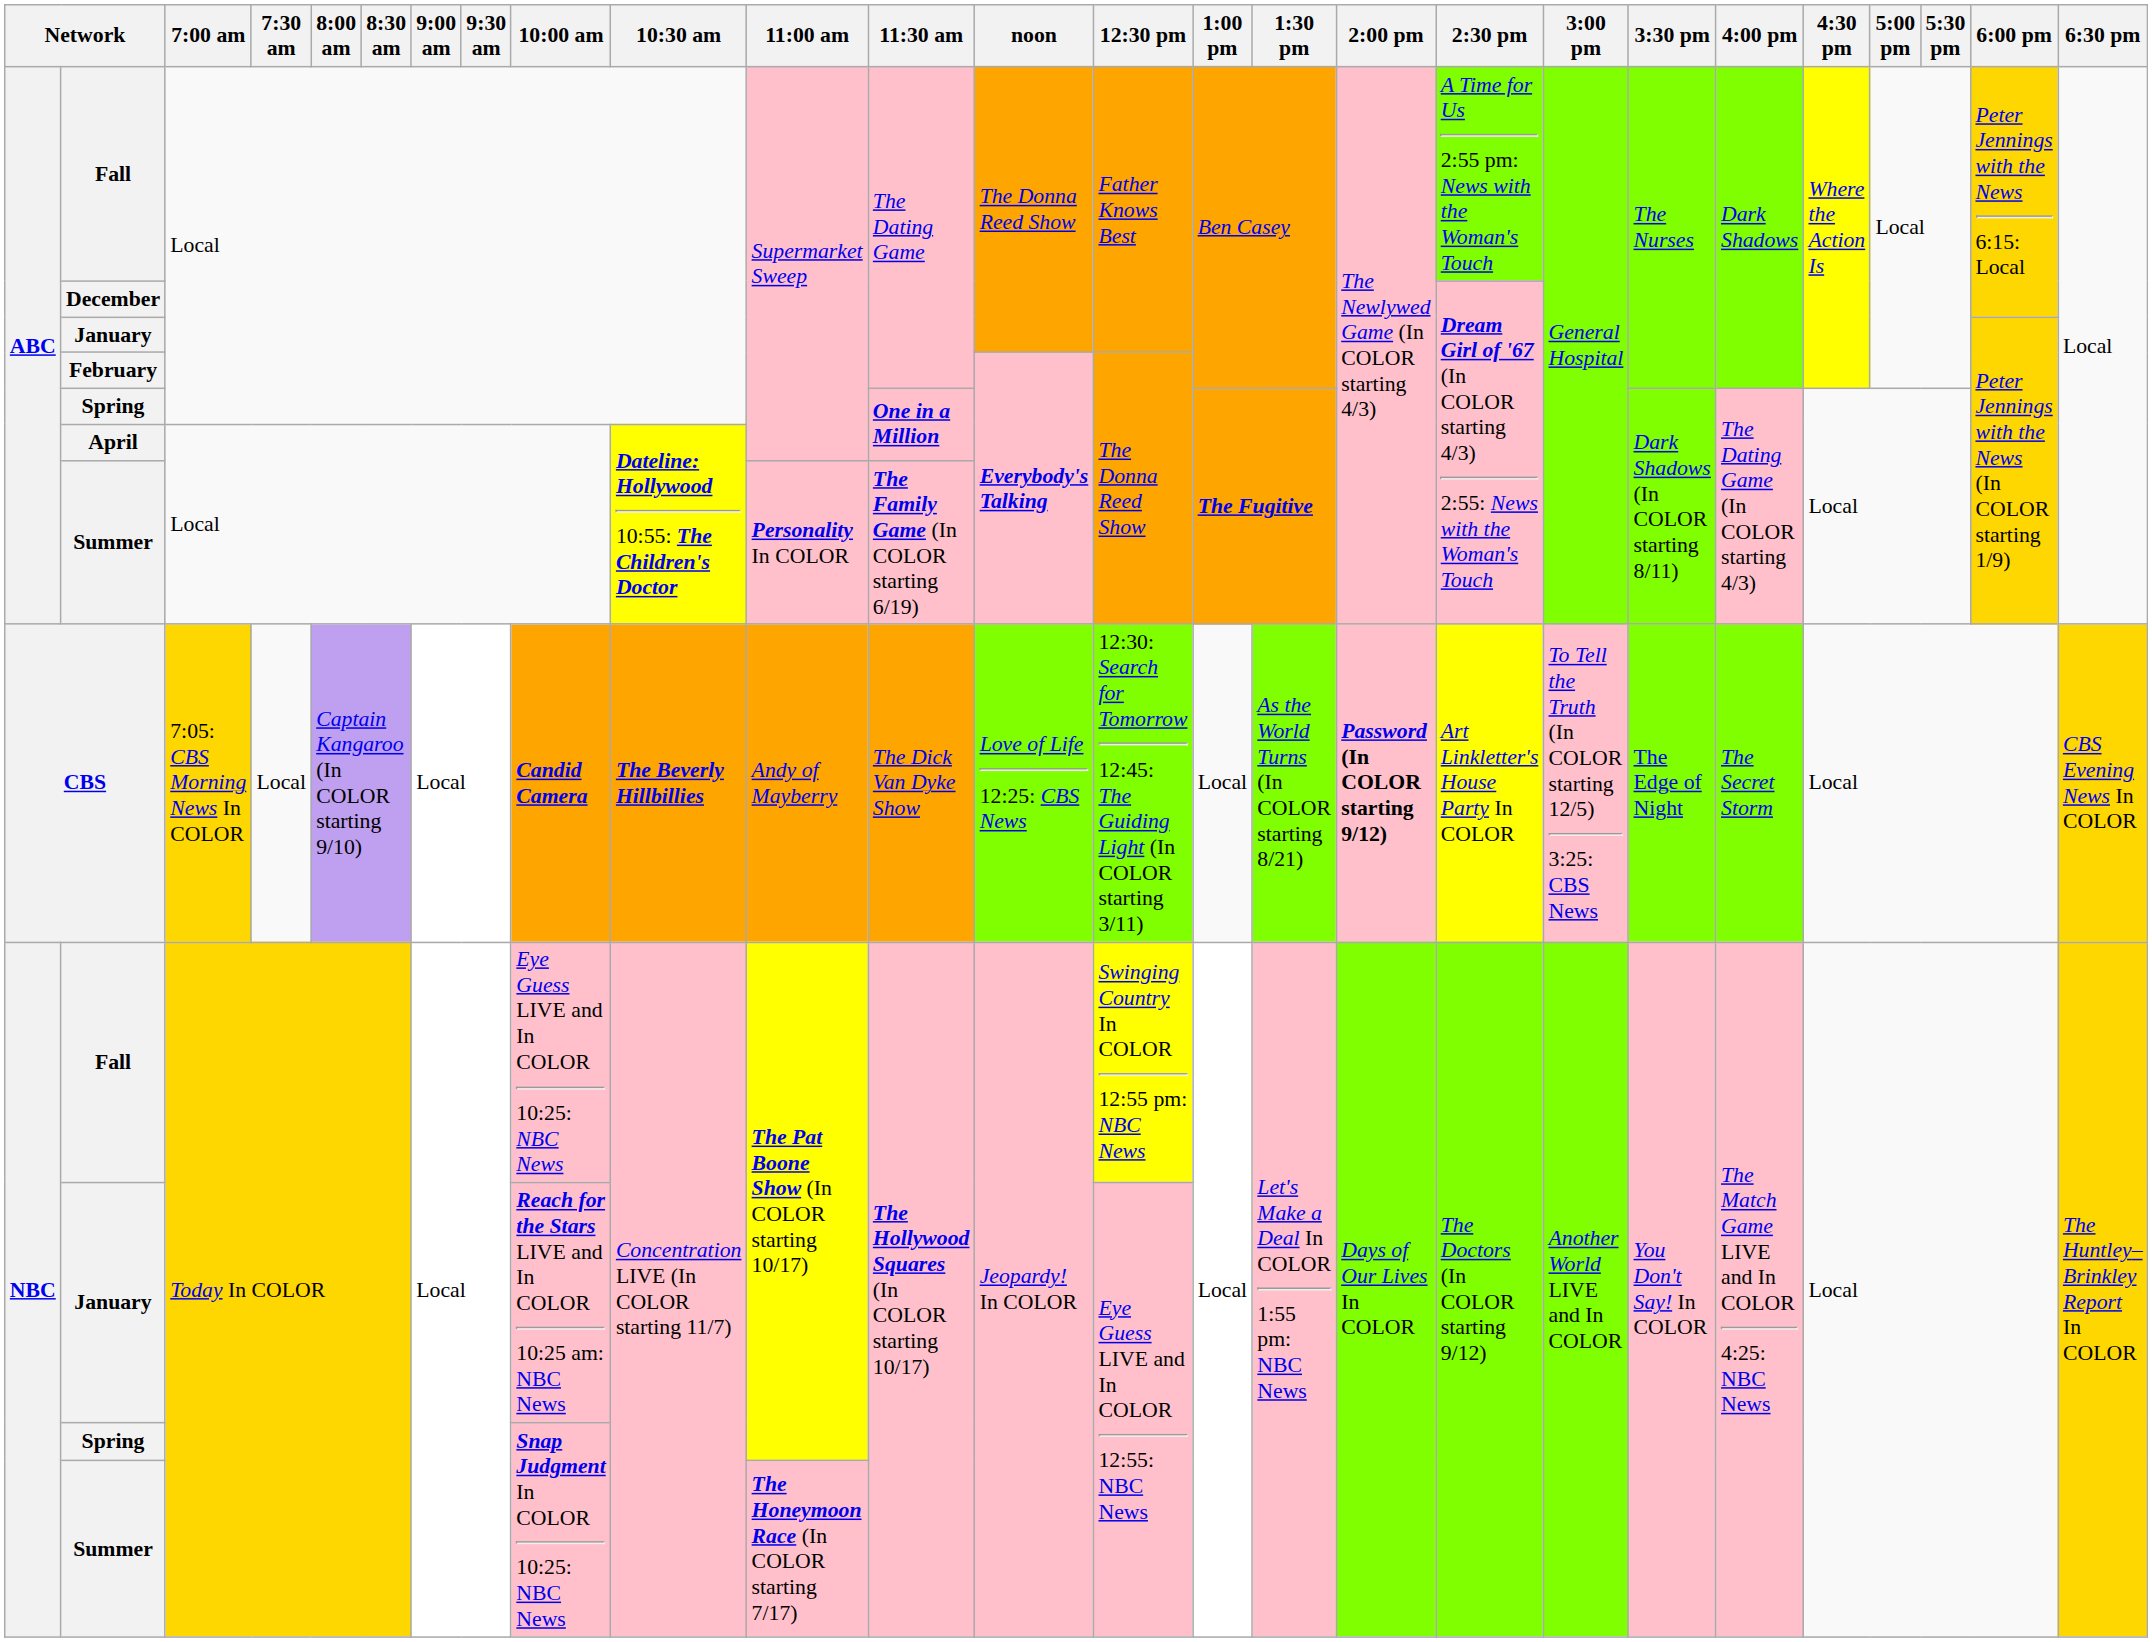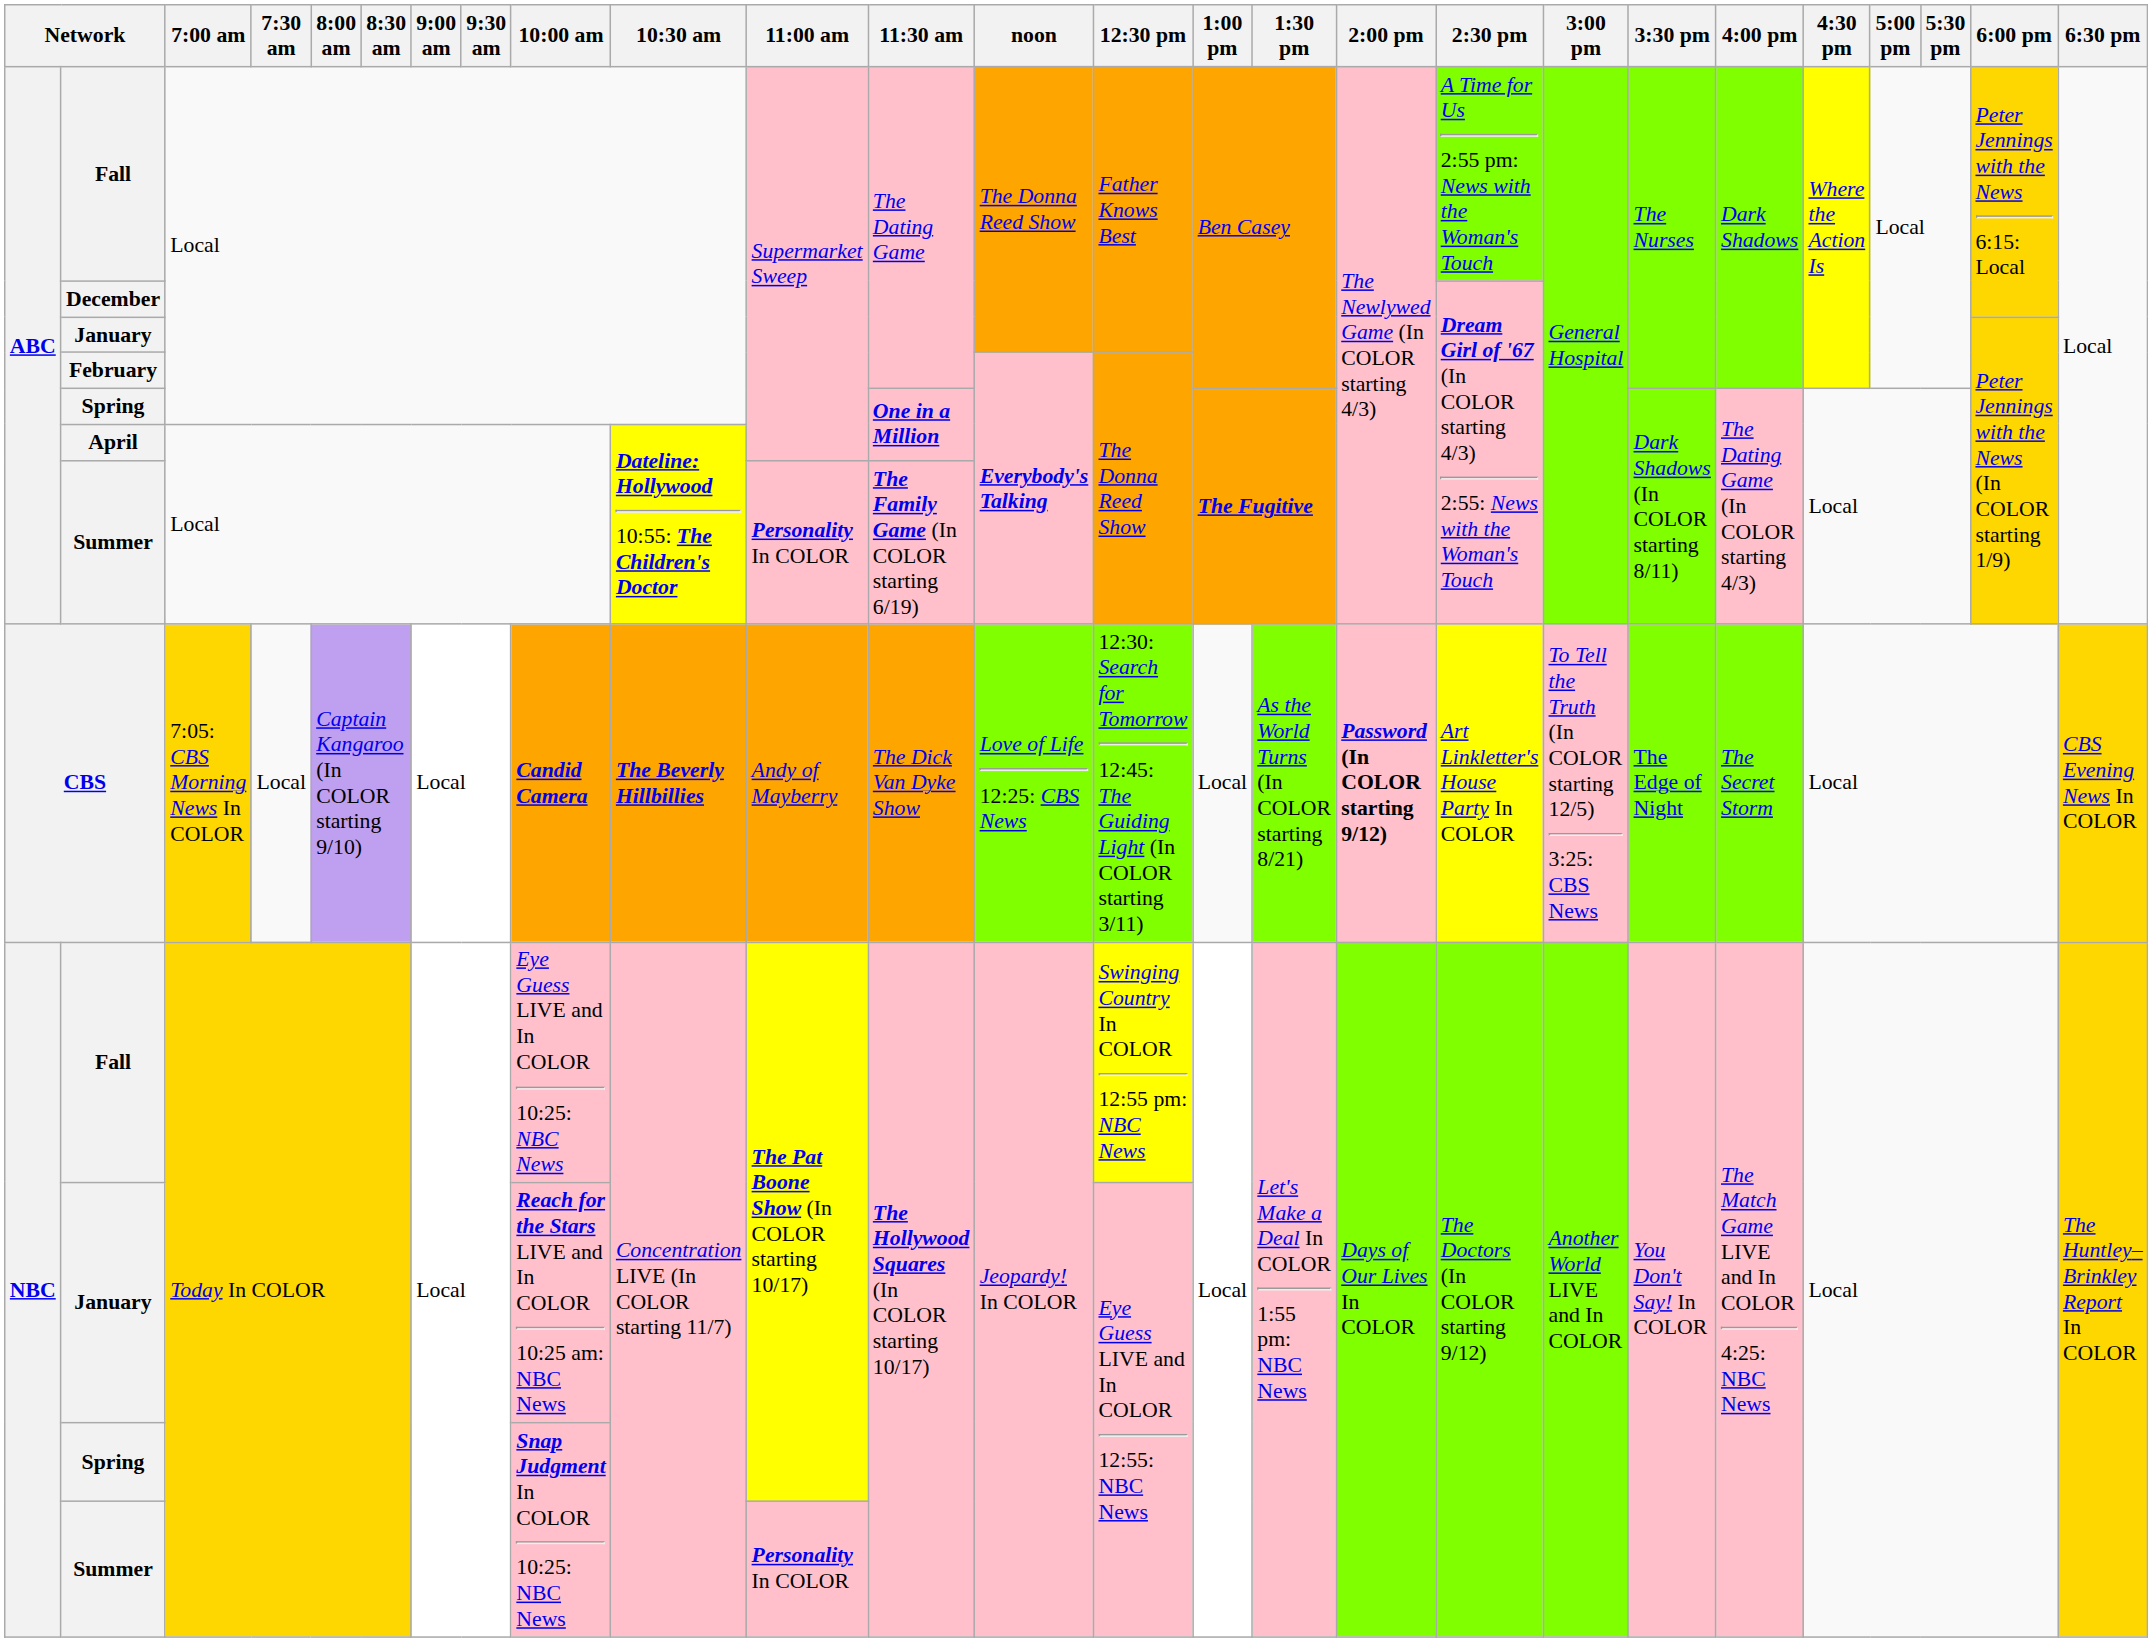 <table class=wikitable style="font-size:90%">
 <tr>
 <th width="1.5%" bgcolor="#C0C0C0" colspan="2">Network</th>
 <th width="4%" bgcolor="#C0C0C0">7:00 am</th>
 <th width="4%" bgcolor="#C0C0C0">7:30 am</th>
 <th width="4%" bgcolor="#C0C0C0">8:00 am</th>
 <th width="4%" bgcolor="#C0C0C0">8:30 am</th>
 <th width="4%" bgcolor="#C0C0C0">9:00 am</th>
 <th width="4%" bgcolor="#C0C0C0">9:30 am</th>
 <th width="4%" bgcolor="#C0C0C0">10:00 am</th>
 <th width="4%" bgcolor="#C0C0C0">10:30 am</th>
 <th width="4%" bgcolor="#C0C0C0">11:00 am</th>
 <th width="4%" bgcolor="#C0C0C0">11:30 am</th>
 <th width="4%" bgcolor="#C0C0C0">noon</th>
 <th width="4%" bgcolor="#C0C0C0">12:30 pm</th>
 <th width="4%" bgcolor="#C0C0C0">1:00 pm</th>
 <th width="4%" bgcolor="#C0C0C0">1:30 pm</th>
 <th width="4%" bgcolor="#C0C0C0">2:00 pm</th>
 <th width="4%" bgcolor="#C0C0C0">2:30 pm</th>
 <th width="4%" bgcolor="#C0C0C0">3:00 pm</th>
 <th width="4%" bgcolor="#C0C0C0">3:30 pm</th>
 <th width="4%" bgcolor="#C0C0C0">4:00 pm</th>
 <th>4:30 pm</th>
 <th>5:00 pm</th>
 <th>5:30 pm</th>
 <th>6:00 pm</th>
 <th>6:30 pm</th>
 </tr>
 <tr>
 <th rowspan="7" bgcolor="#C0C0C0"><a href='#'>ABC</a></th>
 <th>Fall</th>
 <td colspan="8" rowspan="5">Local</td>
 <td rowspan="6" bgcolor="pink"><em><a href='#'>Supermarket Sweep</a></em></td>
 <td rowspan="4" bgcolor="pink"><em><a href='#'>The Dating Game</a></em></td>
 <td rowspan="3" bgcolor="orange"><em><a href='#'>The Donna Reed Show</a></em> </td>
 <td rowspan="3" bgcolor="orange"><em><a href='#'>Father Knows Best</a></em> </td>
 <td colspan="2" rowspan="4" bgcolor="orange"><em><a href='#'>Ben Casey</a></em> </td>
 <td rowspan="7" bgcolor="pink"><em><a href='#'>The Newlywed Game</a></em> (In <span>C</span><span>O</span><span>L</span><span>O</span><span>R</span> starting 4/3)</td>
 <td bgcolor="chartreuse"><em><a href='#'>A Time for Us</a></em><hr>2:55 pm: <em><a href='#'>News with the Woman's Touch</a></em></td>
 <td rowspan="7" bgcolor="chartreuse"><em><a href='#'>General Hospital</a></em></td>
 <td rowspan="4" bgcolor="chartreuse"><em><a href='#'>The Nurses</a></em></td>
 <td rowspan="4" bgcolor="chartreuse"><em><a href='#'>Dark Shadows</a></em></td>
 <td rowspan="4" bgcolor="yellow"><em><a href='#'>Where the Action Is</a></em></td>
 <td colspan="2" rowspan="4">Local</td>
 <td rowspan="2" bgcolor="gold"><em><a href='#'>Peter Jennings with the News</a></em><hr>6:15: Local</td>
 <td rowspan="7">Local</td>
 </tr>
 <tr>
 <th>December</th>
 <td rowspan="6" bgcolor="pink"><a href='#'><strong><em>Dream Girl of '67</em></strong></a> (In <span>C</span><span>O</span><span>L</span><span>O</span><span>R</span> starting 4/3)<hr>2:55: <em><a href='#'>News with the Woman's Touch</a></em></td>
 </tr>
 <tr>
 <th>January</th>
 <td rowspan="5" bgcolor="gold"><em><a href='#'>Peter Jennings with the News</a></em> (In <span>C</span><span>O</span><span>L</span><span>O</span><span>R</span> starting 1/9)</td>
 </tr>
 <tr>
 <th>February</th>
 <td rowspan="4" bgcolor="pink"><strong><em><a href='#'>Everybody's Talking</a></em></strong></td>
 <td rowspan="4" bgcolor="orange"><em><a href='#'>The Donna Reed Show</a></em> </td>
 </tr>
 <tr>
 <th>Spring</th>
 <td rowspan="2" bgcolor="pink"><strong><em><a href='#'>One in a Million</a></em></strong></td>
 <td colspan="2" rowspan="3" bgcolor="orange"><strong><em><a href='#'>The Fugitive</a></em></strong> </td>
 <td rowspan="3" bgcolor="chartreuse"><em><a href='#'>Dark Shadows</a></em> (In <span>C</span><span>O</span><span>L</span><span>O</span><span>R</span> starting 8/11)</td>
 <td rowspan="3" bgcolor="pink"><em><a href='#'>The Dating Game</a></em> (In <span>C</span><span>O</span><span>L</span><span>O</span><span>R</span> starting 4/3)</td>
 <td colspan="3" rowspan="3">Local</td>
 </tr>
 <tr>
 <th>April</th>
 <td colspan="7" rowspan="2">Local</td>
 <td rowspan="2" bgcolor="yellow"><strong><em><a href='#'>Dateline: Hollywood</a></em></strong><hr>10:55: <strong><em><a href='#'>The Children's Doctor</a></em></strong></td>
 </tr>
 <tr>
 <th>Summer</th>
 <td bgcolor="pink"><a href='#'><strong><em>Personality</em></strong></a> In <span>C</span><span>O</span><span>L</span><span>O</span><span>R</span></td>
 <td bgcolor="pink"><strong><em><a href='#'>The Family Game</a></em></strong> (In <span>C</span><span>O</span><span>L</span><span>O</span><span>R</span> starting 6/19)</td>
 </tr>
 <tr>
 <th colspan="2" bgcolor="#C0C0C0"><a href='#'>CBS</a></th>
 <td bgcolor="gold">7:05: <em><a href='#'>CBS Morning News</a></em> In <span>C</span><span>O</span><span>L</span><span>O</span><span>R</span></td>
 <td>Local</td>
 <td colspan="2" bgcolor="bf9fef"><em><a href='#'>Captain Kangaroo</a></em> (In <span>C</span><span>O</span><span>L</span><span>O</span><span>R</span> starting 9/10)</td>
 <td colspan="2" bgcolor="white">Local</td>
 <td bgcolor="orange"><strong><em><a href='#'>Candid Camera</a></em></strong> </td>
 <td bgcolor="orange"><strong><em><a href='#'>The Beverly Hillbillies</a></em></strong> </td>
 <td bgcolor="orange"><em><a href='#'>Andy of Mayberry</a></em> </td>
 <td bgcolor="orange"><em><a href='#'>The Dick Van Dyke Show</a></em> </td>
 <td bgcolor="chartreuse"><em><a href='#'>Love of Life</a></em><hr>12:25: <em><a href='#'>CBS News</a></em></td>
 <td bgcolor="chartreuse">12:30: <em><a href='#'>Search for Tomorrow</a></em><hr>12:45: <em><a href='#'>The Guiding Light</a></em> (In <span>C</span><span>O</span><span>L</span><span>O</span><span>R</span> starting 3/11)</td>
 <td>Local</td>
 <td bgcolor="chartreuse"><em><a href='#'>As the World Turns</a></em> (In <span>C</span><span>O</span><span>L</span><span>O</span><span>R</span> starting 8/21)</td>
 <td bgcolor="pink"><strong><em><a href='#'>Password</a></em> (In <span>C</span><span>O</span><span>L</span><span>O</span><span>R</span> starting 9/12)</strong></td>
 <td bgcolor="yellow"><em><a href='#'>Art Linkletter's House Party</a></em> In <span>C</span><span>O</span><span>L</span><span>O</span><span>R</span></td>
 <td bgcolor="pink"><em><a href='#'>To Tell the Truth</a></em> (In <span>C</span><span>O</span><span>L</span><span>O</span><span>R</span> starting 12/5)<hr>3:25: <a href='#'>CBS News</a></td>
 <td bgcolor="chartreuse"><a href='#'>The Edge of Night</a></td>
 <td bgcolor="chartreuse"><em><a href='#'>The Secret Storm</a></em></td>
 <td colspan="4">Local</td>
 <td bgcolor="gold"><em><a href='#'>CBS Evening News</a></em> In <span>C</span><span>O</span><span>L</span><span>O</span><span>R</span></td>
 </tr>
 <tr>
 <th rowspan="4" bgcolor="#C0C0C0"><a href='#'>NBC</a></th>
 <th>Fall</th>
 <td colspan="4" rowspan="4" bgcolor="gold"><em><a href='#'>Today</a></em> In <span>C</span><span>O</span><span>L</span><span>O</span><span>R</span></td>
 <td colspan="2" rowspan="4" bgcolor="white">Local</td>
 <td bgcolor="pink"><em><a href='#'>Eye Guess</a></em> <span>LIVE</span> and In <span>C</span><span>O</span><span>L</span><span>O</span><span>R</span><hr>10:25: <em><a href='#'>NBC News</a></em></td>
 <td rowspan="4" bgcolor="pink"><em><a href='#'>Concentration</a></em> <span>LIVE</span> (In <span>C</span><span>O</span><span>L</span><span>O</span><span>R</span> starting 11/7)</td>
 <td rowspan="3" bgcolor="yellow"><strong><em><a href='#'>The Pat Boone Show</a></em></strong> (In <span>C</span><span>O</span><span>L</span><span>O</span><span>R</span> starting 10/17)</td>
 <td rowspan="4" bgcolor="pink"><a href='#'><strong><em>The Hollywood Squares</em></strong></a> (In <span>C</span><span>O</span><span>L</span><span>O</span><span>R</span> starting 10/17)</td>
 <td rowspan="4" bgcolor="pink"><em><a href='#'>Jeopardy!</a></em> In <span>C</span><span>O</span><span>L</span><span>O</span><span>R</span></td>
 <td bgcolor="yellow"><em><a href='#'>Swinging Country</a></em> In <span>C</span><span>O</span><span>L</span><span>O</span><span>R</span><hr>12:55 pm: <em><a href='#'>NBC News</a></em></td>
 <td rowspan="4" bgcolor="white">Local</td>
 <td rowspan="4" bgcolor="pink"><em><a href='#'>Let's Make a Deal</a></em> In <span>C</span><span>O</span><span>L</span><span>O</span><span>R</span><hr>1:55 pm: <a href='#'>NBC News</a></td>
 <td rowspan="4" bgcolor="chartreuse"><em><a href='#'>Days of Our Lives</a></em> In <span>C</span><span>O</span><span>L</span><span>O</span><span>R</span></td>
 <td rowspan="4" bgcolor="chartreuse"><em><a href='#'>The Doctors</a></em> (In <span>C</span><span>O</span><span>L</span><span>O</span><span>R</span> starting 9/12)</td>
 <td rowspan="4" bgcolor="chartreuse"><em><a href='#'>Another World</a></em> <span>LIVE</span> and In <span>C</span><span>O</span><span>L</span><span>O</span><span>R</span></td>
 <td rowspan="4" bgcolor="pink"><em><a href='#'>You Don't Say!</a></em> In <span>C</span><span>O</span><span>L</span><span>O</span><span>R</span></td>
 <td rowspan="4" bgcolor="pink"><em><a href='#'>The Match Game</a></em> <span>LIVE</span> and In <span>C</span><span>O</span><span>L</span><span>O</span><span>R</span><hr>4:25: <a href='#'>NBC News</a></td>
 <td colspan="4" rowspan="4">Local</td>
 <td rowspan="4" bgcolor="gold"><em><a href='#'>The Huntley</em>–<em>Brinkley Report</a></em> In <span>C</span><span>O</span><span>L</span><span>O</span><span>R</span></td>
 </tr>
 <tr>
 <th>January</th>
 <td bgcolor="pink"><strong><em><a href='#'>Reach for the Stars</a></em></strong> <span>LIVE</span> and In <span>C</span><span>O</span><span>L</span><span>O</span><span>R</span><hr>10:25 am: <a href='#'>NBC News</a></td>
 <td rowspan="3" bgcolor="pink"><em><a href='#'>Eye Guess</a></em> <span>LIVE</span> and In <span>C</span><span>O</span><span>L</span><span>O</span><span>R</span><hr>12:55: <a href='#'>NBC News</a></td>
 </tr>
 <tr>
 <th>Spring</th>
 <td rowspan="2" bgcolor="pink"><a href='#'><strong><em>Snap Judgment</em></strong></a> In <span>C</span><span>O</span><span>L</span><span>O</span><span>R</span><hr>10:25: <a href='#'>NBC News</a></td>
 </tr>
 <tr>
 <th>Summer</th>
-<td bgcolor="pink"><strong><em><a href='#'>The Honeymoon Race</a></em></strong> (In <span>C</span><span>O</span><span>L</span><span>O</span><span>R</span> starting 7/17)</td>
+<td bgcolor="pink"><a href='#'><strong><em>Personality</em></strong></a> In <span>C</span><span>O</span><span>L</span><span>O</span><span>R</span></td>
 </tr>
 </table>
